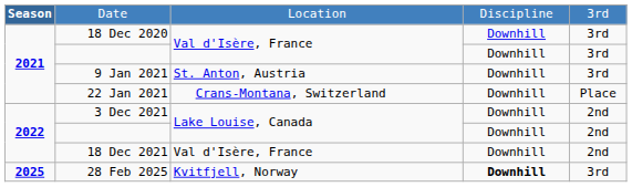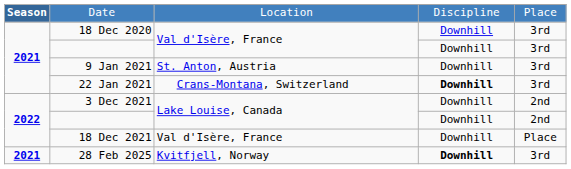 <table class="wikitable"  style="font-size:95%; text-align:center; border:gray solid 1px; width:50%;">
 <tr style="background:#369; color:white;">
 <td rowspan="2" colspan="1" width="5%"><strong>Season</strong></td>
 </tr>
 <tr style="background-color:#4180be; color:white;">
 <td>Date</td>
 <td>Location</td>
 <td>Discipline</td>
-<td>3rd</td>
+<td>Place</td>
 </tr>
 <tr>
 <td rowspan=4><strong><a href='#'>2021</a></strong></td>
 <td align=right>18 Dec 2020</td>
 <td rowspan=2 align=left> <a href='#'>Val d'Isère</a>, France</td>
 <td><a href='#'>Downhill</a></td>
 <td>3rd</td>
 </tr>
 <tr>
 <td align=right></td>
 <td>Downhill</td>
 <td>3rd</td>
 </tr>
 <tr>
 <td align=right>9 Jan 2021</td>
 <td align=left> <a href='#'>St. Anton</a>, Austria</td>
 <td>Downhill</td>
 <td>3rd</td>
 </tr>
 <tr>
 <td align=right>22 Jan 2021</td>
 <td align=left>   <a href='#'>Crans-Montana</a>, Switzerland</td>
-<td>Downhill</td>
-<td>Place</td>
+<td><strong>Downhill</strong></td>
+<td>3rd</td>
 </tr>
 <tr>
 <td rowspan=3><strong><a href='#'>2022</a></strong></td>
 <td align=right>3 Dec 2021</td>
 <td rowspan=2 align=left> <a href='#'>Lake Louise</a>, Canada</td>
 <td>Downhill</td>
 <td>2nd</td>
 </tr>
 <tr>
 <td align=right></td>
 <td>Downhill</td>
 <td>2nd</td>
 </tr>
 <tr>
 <td align=right>18 Dec 2021</td>
 <td align=left> Val d'Isère, France</td>
 <td>Downhill</td>
-<td>2nd</td>
+<td>Place</td>
 </tr>
 <tr>
-<td rowspan=1><strong><a href='#'>2025</a></strong></td>
+<td rowspan=1><strong><a href='#'>2021</a></strong></td>
 <td align=right>28 Feb 2025</td>
 <td rowspan=2 align=left> <a href='#'>Kvitfjell</a>, Norway</td>
 <td><strong>Downhill</strong></td>
 <td>3rd</td>
 </tr>
 </table>
